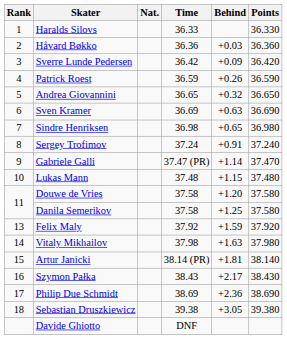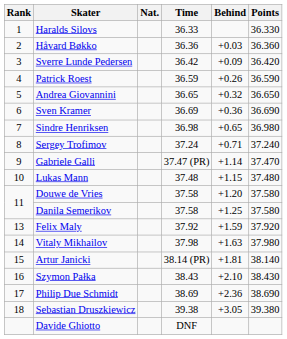 <table class="wikitable sortable" border="1" style="text-align:center">
 <tr>
 <th>Rank</th>
 <th>Skater</th>
 <th>Nat.</th>
 <th>Time</th>
 <th>Behind</th>
 <th>Points</th>
 </tr>
 <tr>
 <td>1</td>
 <td align=left><a href='#'>Haralds Silovs</a></td>
 <td></td>
 <td>36.33</td>
 <td></td>
 <td>36.330</td>
 </tr>
 <tr>
 <td>2</td>
 <td align=left><a href='#'>Håvard Bøkko</a></td>
 <td></td>
 <td>36.36</td>
 <td>+0.03</td>
 <td>36.360</td>
 </tr>
 <tr>
 <td>3</td>
 <td align=left><a href='#'>Sverre Lunde Pedersen</a></td>
 <td></td>
 <td>36.42</td>
 <td>+0.09</td>
 <td>36.420</td>
 </tr>
 <tr>
 <td>4</td>
 <td align=left><a href='#'>Patrick Roest</a></td>
 <td></td>
 <td>36.59</td>
 <td>+0.26</td>
 <td>36.590</td>
 </tr>
 <tr>
 <td>5</td>
 <td align=left><a href='#'>Andrea Giovannini</a></td>
 <td></td>
 <td>36.65</td>
 <td>+0.32</td>
 <td>36.650</td>
 </tr>
 <tr>
 <td>6</td>
 <td align=left><a href='#'>Sven Kramer</a></td>
 <td></td>
 <td>36.69</td>
-<td>+0.63</td>
+<td>+0.36</td>
 <td>36.690</td>
 </tr>
 <tr>
 <td>7</td>
 <td align=left><a href='#'>Sindre Henriksen</a></td>
 <td></td>
 <td>36.98</td>
 <td>+0.65</td>
 <td>36.980</td>
 </tr>
 <tr>
 <td>8</td>
 <td align=left><a href='#'>Sergey Trofimov</a></td>
 <td></td>
 <td>37.24</td>
-<td>+0.91</td>
+<td>+0.71</td>
 <td>37.240</td>
 </tr>
 <tr>
 <td>9</td>
 <td align=left><a href='#'>Gabriele Galli</a></td>
 <td></td>
 <td>37.47 (PR)</td>
 <td>+1.14</td>
 <td>37.470</td>
 </tr>
 <tr>
 <td>10</td>
 <td align=left><a href='#'>Lukas Mann</a></td>
 <td></td>
 <td>37.48</td>
 <td>+1.15</td>
 <td>37.480</td>
 </tr>
 <tr>
 <td rowspan=2>11</td>
 <td align=left><a href='#'>Douwe de Vries</a></td>
 <td></td>
 <td>37.58</td>
 <td>+1.20</td>
 <td>37.580</td>
 </tr>
 <tr>
 <td align=left><a href='#'>Danila Semerikov</a></td>
 <td></td>
 <td>37.58</td>
 <td>+1.25</td>
 <td>37.580</td>
 </tr>
 <tr>
 <td>13</td>
 <td align=left><a href='#'>Felix Maly</a></td>
 <td></td>
 <td>37.92</td>
 <td>+1.59</td>
 <td>37.920</td>
 </tr>
 <tr>
 <td>14</td>
 <td align=left><a href='#'>Vitaly Mikhailov</a></td>
 <td></td>
 <td>37.98</td>
 <td>+1.63</td>
 <td>37.980</td>
 </tr>
 <tr>
 <td>15</td>
 <td align=left><a href='#'>Artur Janicki</a></td>
 <td></td>
 <td>38.14 (PR)</td>
 <td>+1.81</td>
 <td>38.140</td>
 </tr>
 <tr>
 <td>16</td>
 <td align=left><a href='#'>Szymon Pałka</a></td>
 <td></td>
 <td>38.43</td>
-<td>+2.17</td>
+<td>+2.10</td>
 <td>38.430</td>
 </tr>
 <tr>
 <td>17</td>
 <td align=left><a href='#'>Philip Due Schmidt</a></td>
 <td></td>
 <td>38.69</td>
 <td>+2.36</td>
 <td>38.690</td>
 </tr>
 <tr>
 <td>18</td>
 <td align=left><a href='#'>Sebastian Druszkiewicz</a></td>
 <td></td>
 <td>39.38</td>
 <td>+3.05</td>
 <td>39.380</td>
 </tr>
 <tr>
 <td></td>
 <td align=left><a href='#'>Davide Ghiotto</a></td>
 <td></td>
 <td>DNF</td>
 <td></td>
 <td></td>
 </tr>
 </table>
